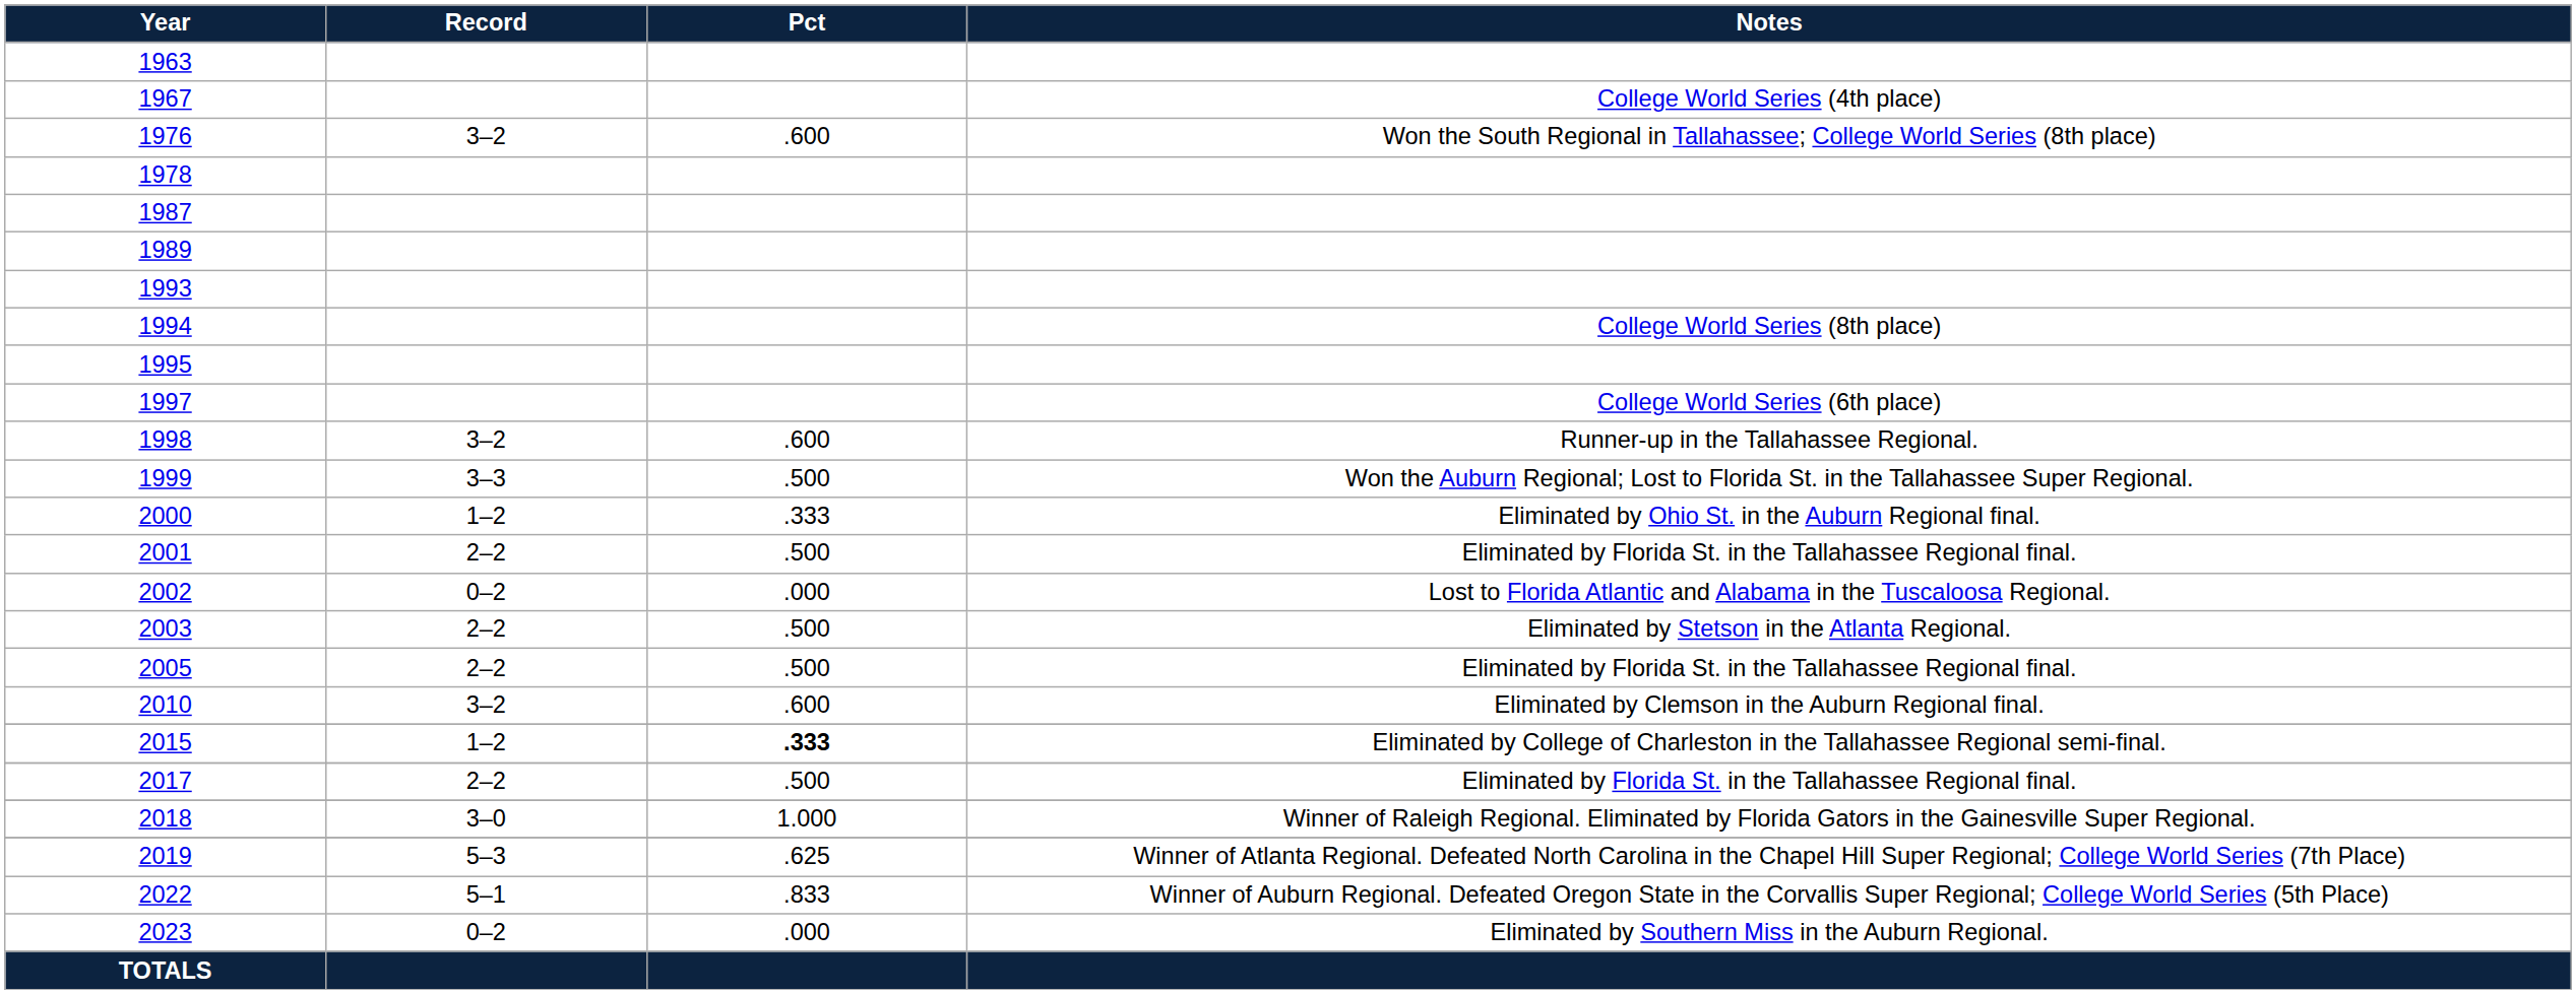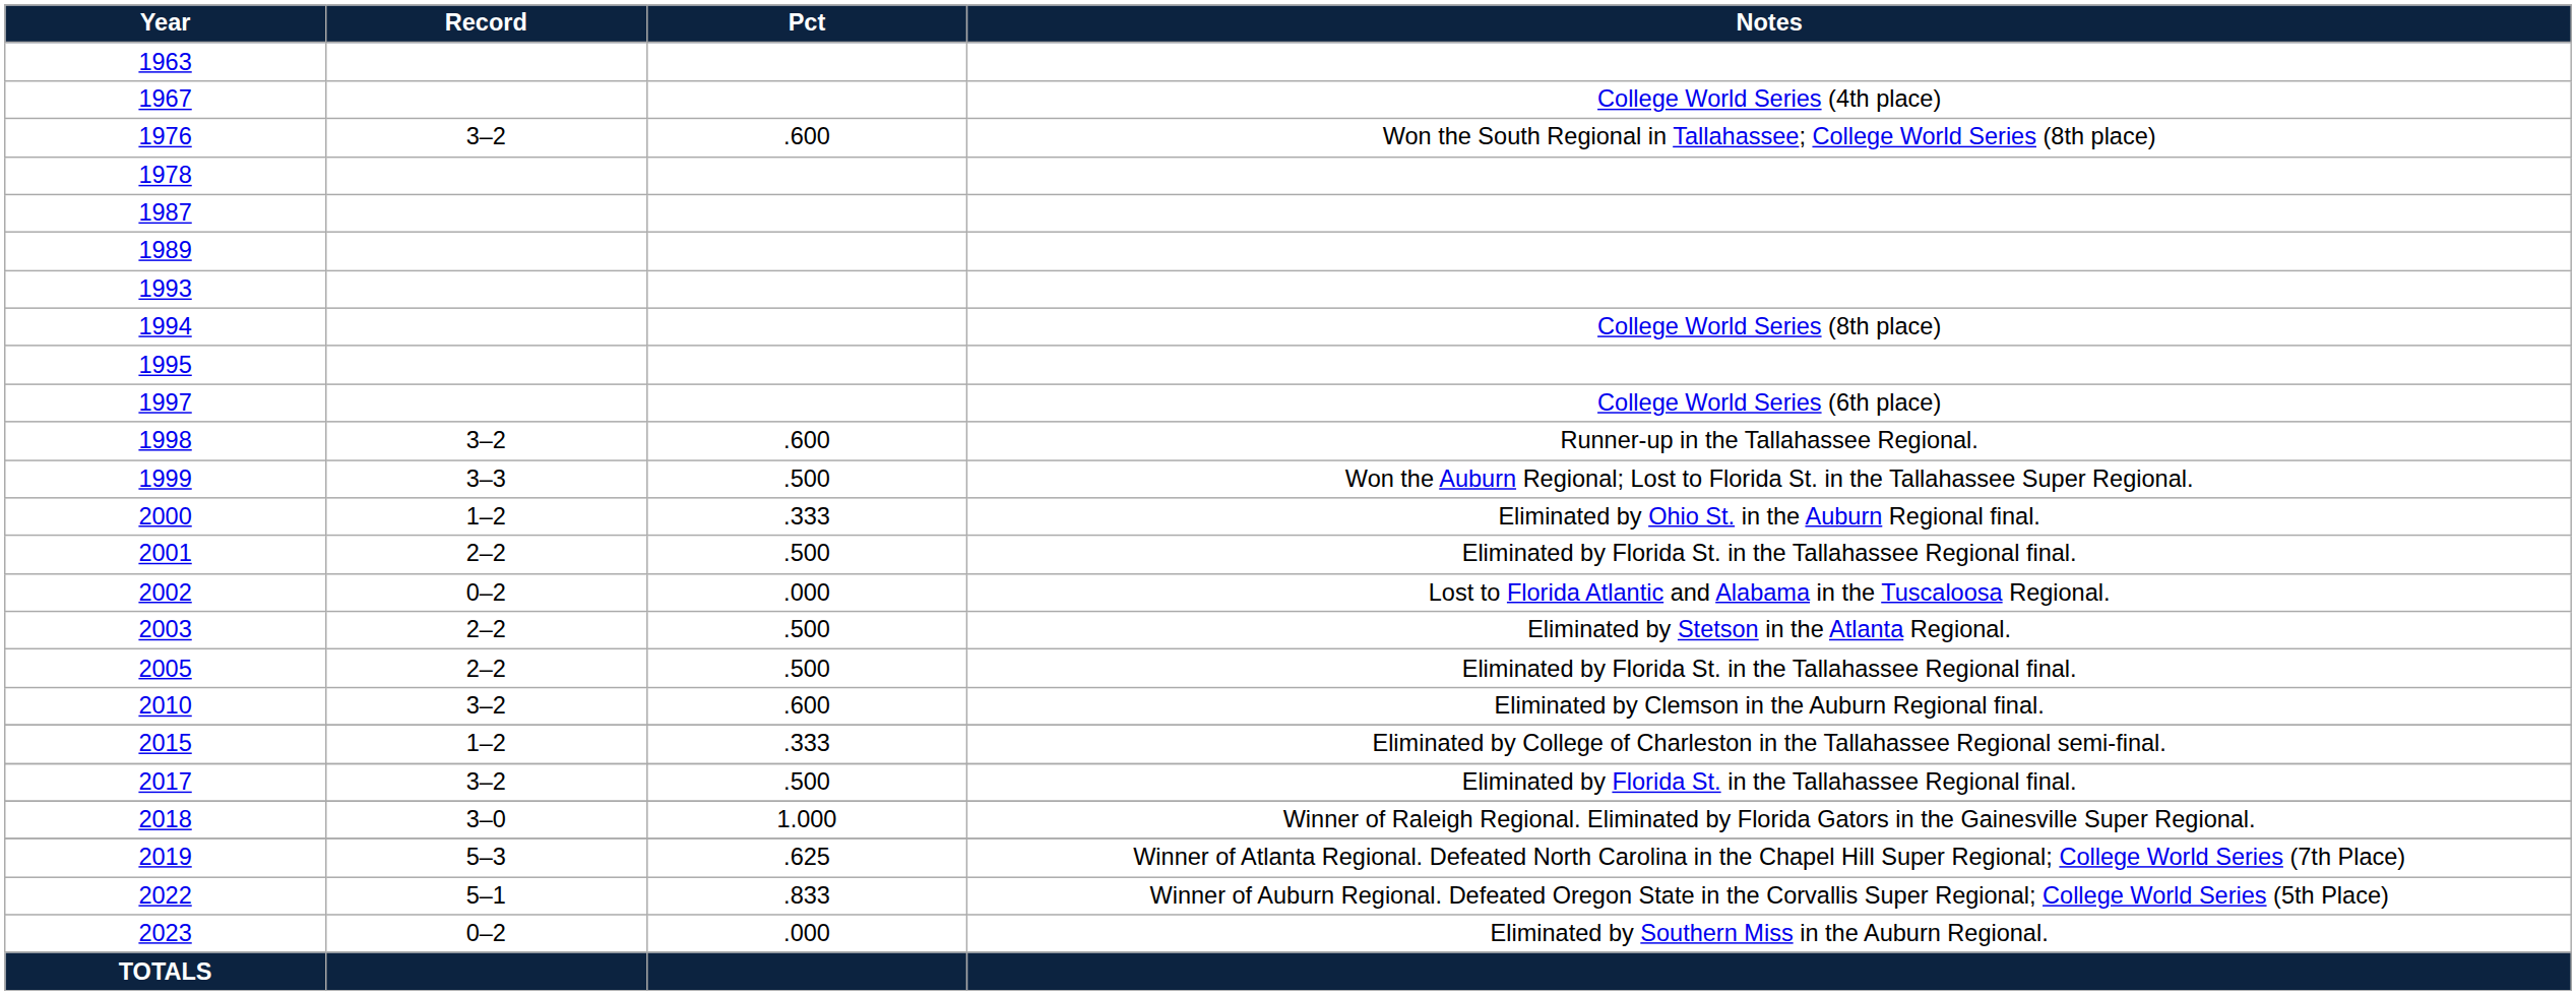 <table class="wikitable" style="background:white; min-width:70%">
 <tr>
 <th style="background:#0C2340;width:10%;color:white">Year</th>
 <th style="background:#0C2340;width:10%;color:white">Record</th>
 <th style="background:#0C2340;width:10%;color:white">Pct</th>
 <th style="background:#0C2340;width:50%;color:white">Notes</th>
 </tr>
 <tr align="center">
 <td><a href='#'>1963</a></td>
 <td></td>
 <td></td>
 <td></td>
 </tr>
 <tr align="center">
 <td><a href='#'>1967</a></td>
 <td></td>
 <td></td>
 <td><a href='#'>College World Series</a> (4th place)</td>
 </tr>
 <tr align="center">
 <td><a href='#'>1976</a></td>
 <td>3–2</td>
 <td>.600</td>
 <td>Won the South Regional in <a href='#'>Tallahassee</a>; <a href='#'>College World Series</a> (8th place)</td>
 </tr>
 <tr align="center">
 <td><a href='#'>1978</a></td>
 <td></td>
 <td></td>
 <td></td>
 </tr>
 <tr align="center">
 <td><a href='#'>1987</a></td>
 <td></td>
 <td></td>
 <td></td>
 </tr>
 <tr align="center">
 <td><a href='#'>1989</a></td>
 <td></td>
 <td></td>
 <td></td>
 </tr>
 <tr align="center">
 <td><a href='#'>1993</a></td>
 <td></td>
 <td></td>
 <td></td>
 </tr>
 <tr align="center">
 <td><a href='#'>1994</a></td>
 <td></td>
 <td></td>
 <td><a href='#'>College World Series</a> (8th place)</td>
 </tr>
 <tr align="center">
 <td><a href='#'>1995</a></td>
 <td></td>
 <td></td>
 <td></td>
 </tr>
 <tr align="center">
 <td><a href='#'>1997</a></td>
 <td></td>
 <td></td>
 <td><a href='#'>College World Series</a> (6th place)</td>
 </tr>
 <tr align="center">
 <td><a href='#'>1998</a></td>
 <td>3–2</td>
 <td>.600</td>
 <td>Runner-up in the Tallahassee Regional.</td>
 </tr>
 <tr align="center">
 <td><a href='#'>1999</a></td>
 <td>3–3</td>
 <td>.500</td>
 <td>Won the <a href='#'>Auburn</a> Regional; Lost to Florida St. in the Tallahassee Super Regional.</td>
 </tr>
 <tr align="center">
 <td><a href='#'>2000</a></td>
 <td>1–2</td>
 <td>.333</td>
 <td>Eliminated by <a href='#'>Ohio St.</a> in the <a href='#'>Auburn</a> Regional final.</td>
 </tr>
 <tr align="center">
 <td><a href='#'>2001</a></td>
 <td>2–2</td>
 <td>.500</td>
 <td>Eliminated by Florida St. in the Tallahassee Regional final.</td>
 </tr>
 <tr align="center">
 <td><a href='#'>2002</a></td>
 <td>0–2</td>
 <td>.000</td>
 <td>Lost to <a href='#'>Florida Atlantic</a> and <a href='#'>Alabama</a> in the <a href='#'>Tuscaloosa</a> Regional.</td>
 </tr>
 <tr align="center">
 <td><a href='#'>2003</a></td>
 <td>2–2</td>
 <td>.500</td>
 <td>Eliminated by <a href='#'>Stetson</a> in the <a href='#'>Atlanta</a> Regional.</td>
 </tr>
 <tr align="center">
 <td><a href='#'>2005</a></td>
 <td>2–2</td>
 <td>.500</td>
 <td>Eliminated by Florida St. in the Tallahassee Regional final.</td>
 </tr>
 <tr align="center">
 <td><a href='#'>2010</a></td>
 <td>3–2</td>
 <td>.600</td>
 <td>Eliminated by Clemson in the Auburn Regional final.</td>
 </tr>
 <tr align="center">
 </tr>
 <tr align="center">
 <td><a href='#'>2015</a></td>
 <td>1–2</td>
-<td><strong>.333</strong></td>
+<td>.333</td>
 <td>Eliminated by College of Charleston in the Tallahassee Regional semi-final.</td>
 </tr>
 <tr align="center">
 </tr>
 <tr align="center">
 <td><a href='#'>2017</a></td>
-<td>2–2</td>
+<td>3–2</td>
 <td>.500</td>
 <td>Eliminated by <a href='#'>Florida St.</a> in the Tallahassee Regional final.</td>
 </tr>
 <tr align="center">
 </tr>
 <tr align="center">
 <td><a href='#'>2018</a></td>
 <td>3–0</td>
 <td>1.000</td>
 <td>Winner of Raleigh Regional. Eliminated by Florida Gators in the Gainesville Super Regional.</td>
 </tr>
 <tr align="center">
 </tr>
 <tr align="center">
 </tr>
 <tr align="center">
 <td><a href='#'>2019</a></td>
 <td>5–3</td>
 <td>.625</td>
 <td>Winner of Atlanta Regional. Defeated North Carolina in the Chapel Hill Super Regional; <a href='#'>College World Series</a> (7th Place)</td>
 </tr>
 <tr align="center">
 <td><a href='#'>2022</a></td>
 <td>5–1</td>
 <td>.833</td>
 <td>Winner of Auburn Regional.  Defeated Oregon State in the Corvallis Super Regional; <a href='#'>College World Series</a> (5th Place)</td>
 </tr>
 <tr align="center">
 <td><a href='#'>2023</a></td>
 <td>0–2</td>
 <td>.000</td>
 <td>Eliminated by <a href='#'>Southern Miss</a> in the Auburn Regional.</td>
 </tr>
 <tr align="center">
 <td style="background:#0C2340;color:white"><strong>TOTALS</strong></td>
 <td style="background:#0C2340;color:white"></td>
 <td style="background:#0C2340;color:white"></td>
 <td style="background:#0C2340;color:white"></td>
 </tr>
 </table>
